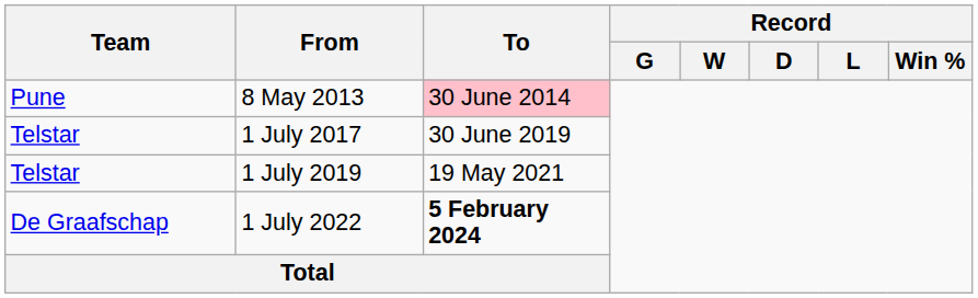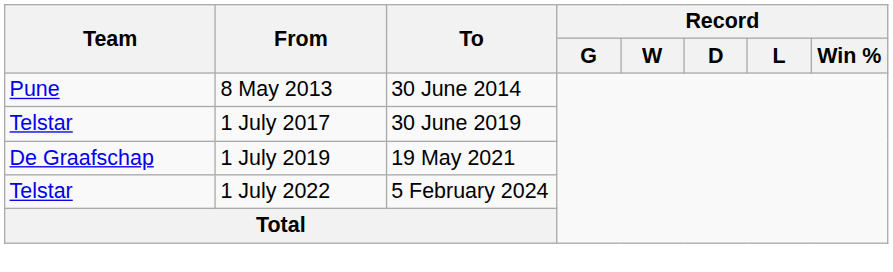 <table class="wikitable" style="text-align: center">
 <tr>
 <th rowspan=2! width=150>Team</th>
 <th rowspan=2! width=120>From</th>
 <th rowspan=2! width=120>To</th>
 <th colspan=7>Record</th>
 </tr>
 <tr>
 <th width=40>G</th>
 <th width=40>W</th>
 <th width=40>D</th>
 <th width=40>L</th>
 <th width=50>Win %</th>
 </tr>
 <tr>
 <td align=left><a href='#'>Pune</a></td>
 <td align=left>8 May 2013</td>
-<td align=left style="background: pink;">30 June 2014<br></td>
+<td align=left>30 June 2014<br></td>
 </tr>
 <tr>
 <td align=left><a href='#'>Telstar</a></td>
 <td align=left>1 July 2017</td>
 <td align=left>30 June 2019<br></td>
 </tr>
 <tr>
-<td align=left><a href='#'>Telstar</a></td>
+<td align=left><a href='#'>De Graafschap</a></td>
 <td align=left>1 July 2019</td>
 <td align=left>19 May 2021<br></td>
 </tr>
 <tr>
-<td align=left><a href='#'>De Graafschap</a></td>
+<td align=left><a href='#'>Telstar</a></td>
 <td align=left>1 July 2022</td>
-<td align=left><strong>5 February 2024<br></strong></td>
+<td align=left>5 February 2024<br></td>
 </tr>
 <tr>
 <th colspan="3">Total<br></th>
 </tr>
 </table>
